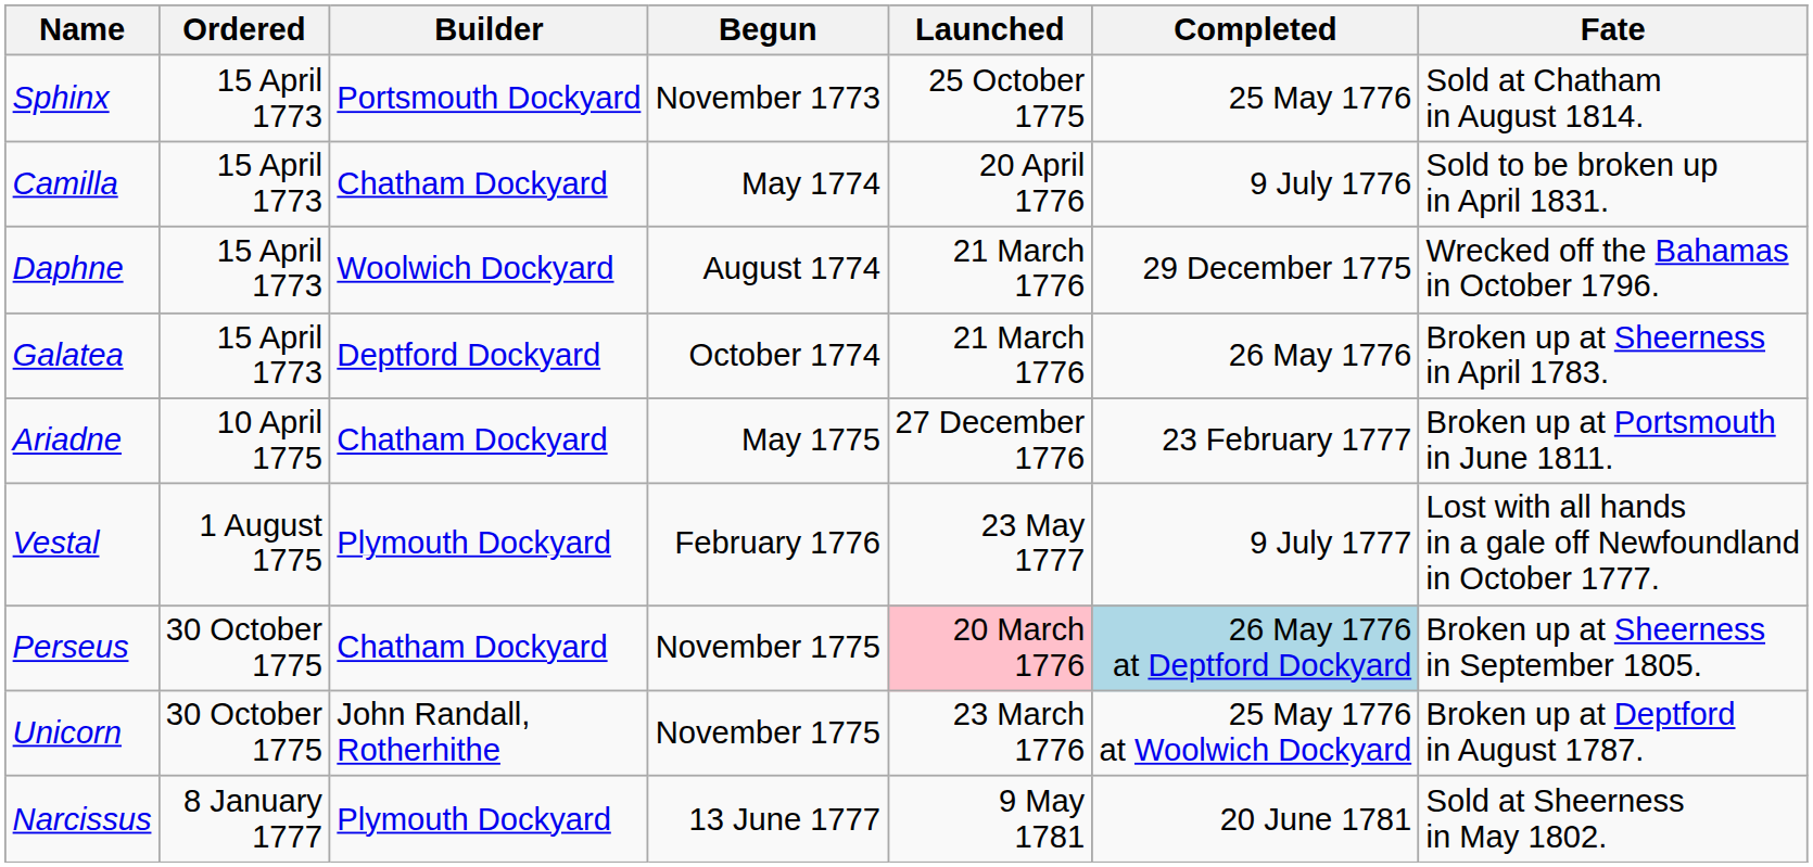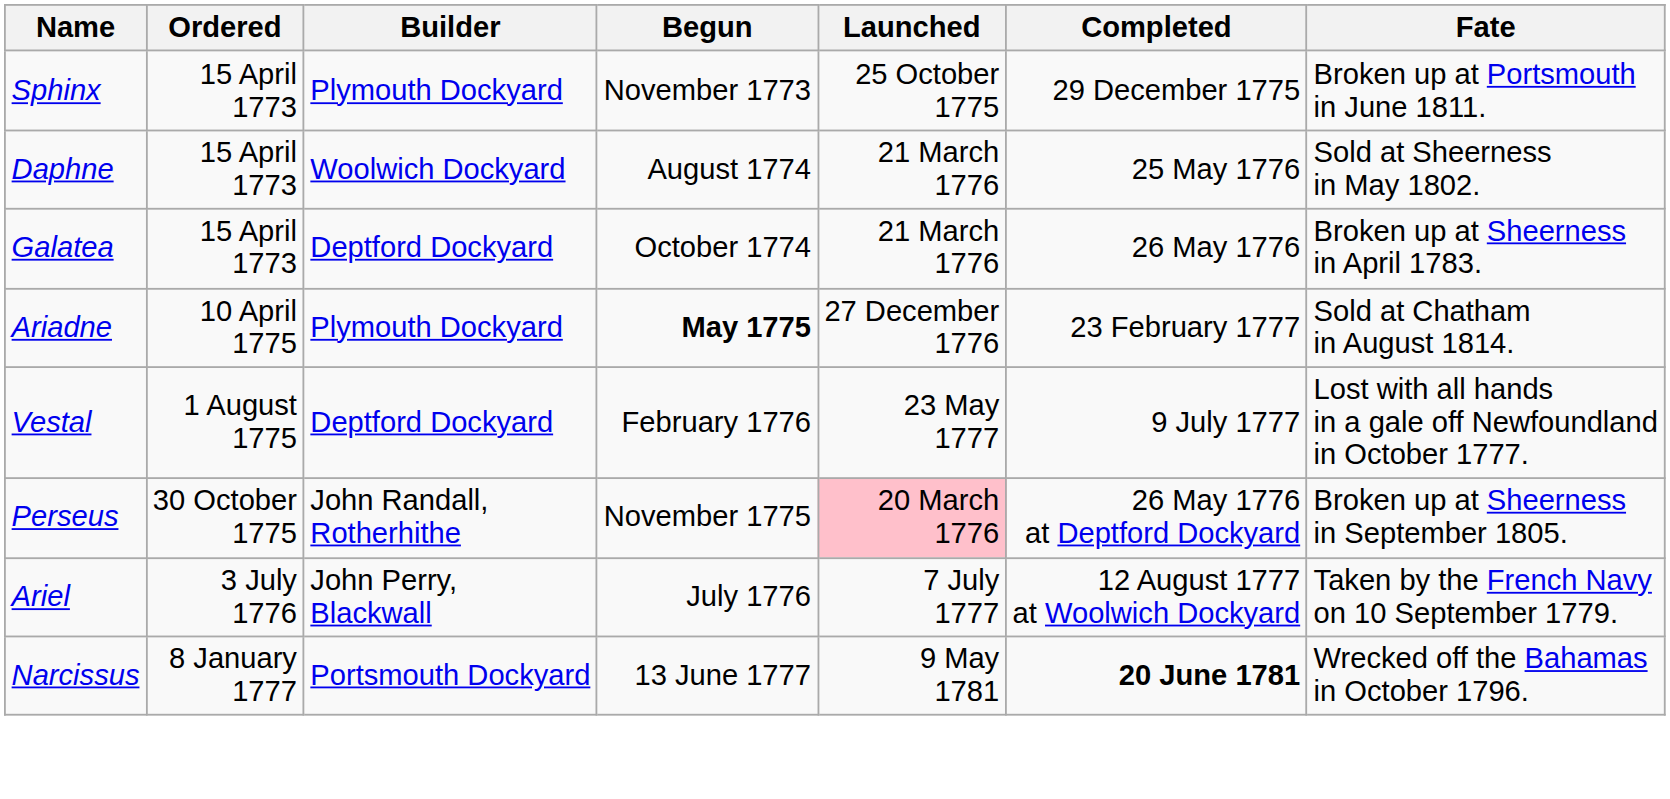 <table class="sortable wikitable">
 <tr>
 <th>Name</th>
 <th>Ordered</th>
 <th>Builder</th>
 <th>Begun</th>
 <th>Launched</th>
 <th>Completed</th>
 <th>Fate</th>
 </tr>
 <tr>
 <td><a href='#'><em>Sphinx</em></a></td>
 <td align="right">15 April<br>1773</td>
-<td><a href='#'>Portsmouth Dockyard</a></td>
+<td><a href='#'>Plymouth Dockyard</a></td>
 <td align="right">November 1773</td>
 <td align="right">25 October<br>1775</td>
-<td align="right">25 May 1776</td>
-<td>Sold at Chatham<br> in August 1814.</td>
-</tr>
-<tr>
-<td><a href='#'><em>Camilla</em></a></td>
-<td align="right">15 April<br>1773</td>
-<td><a href='#'>Chatham Dockyard</a></td>
-<td align="right">May 1774</td>
-<td align="right">20 April<br>1776</td>
-<td align="right">9 July 1776</td>
-<td>Sold to be broken up<br> in April 1831.</td>
+<td align="right">29 December 1775</td>
+<td>Broken up at <a href='#'>Portsmouth</a><br> in June 1811.</td>
 </tr>
 <tr>
 <td><a href='#'><em>Daphne</em></a></td>
 <td align="right">15 April<br>1773</td>
 <td><a href='#'>Woolwich Dockyard</a></td>
 <td align="right">August 1774</td>
 <td align="right">21 March<br>1776</td>
-<td align="right">29 December 1775</td>
-<td>Wrecked off the <a href='#'>Bahamas</a><br> in October 1796.</td>
+<td align="right">25 May 1776</td>
+<td>Sold at Sheerness<br> in May 1802.</td>
 </tr>
 <tr>
 <td><a href='#'><em>Galatea</em></a></td>
 <td align="right">15 April<br>1773</td>
 <td><a href='#'>Deptford Dockyard</a></td>
 <td align="right">October 1774</td>
 <td align="right">21 March<br>1776</td>
 <td align="right">26 May 1776</td>
 <td>Broken up at <a href='#'>Sheerness</a><br> in April 1783.</td>
 </tr>
 <tr>
 <td><a href='#'><em>Ariadne</em></a></td>
 <td align="right">10 April<br>1775</td>
-<td><a href='#'>Chatham Dockyard</a></td>
-<td align="right">May 1775</td>
+<td><a href='#'>Plymouth Dockyard</a></td>
+<td align="right"><strong>May 1775</strong></td>
 <td align="right">27 December<br>1776</td>
 <td align="right">23 February 1777</td>
-<td>Broken up at <a href='#'>Portsmouth</a><br> in June 1811.</td>
+<td>Sold at Chatham<br> in August 1814.</td>
 </tr>
 <tr>
 <td><a href='#'><em>Vestal</em></a></td>
 <td align="right">1 August<br>1775</td>
-<td><a href='#'>Plymouth Dockyard</a></td>
+<td><a href='#'>Deptford Dockyard</a></td>
 <td align="right">February 1776</td>
 <td align="right">23 May<br>1777</td>
 <td align="right">9 July 1777</td>
 <td>Lost with all hands<br>in a gale off Newfoundland<br> in October 1777.</td>
 </tr>
 <tr>
 <td><a href='#'><em>Perseus</em></a></td>
 <td align="right">30 October<br>1775</td>
-<td><a href='#'>Chatham Dockyard</a></td>
+<td>John Randall,<br> <a href='#'>Rotherhithe</a></td>
 <td align="right">November 1775</td>
 <td align="right" style="background: pink;">20 March<br>1776</td>
-<td align="right" style="background: lightblue;">26 May 1776<br>at <a href='#'>Deptford Dockyard</a></td>
+<td align="right">26 May 1776<br>at <a href='#'>Deptford Dockyard</a></td>
 <td>Broken up at <a href='#'>Sheerness</a><br> in September 1805.</td>
 </tr>
 <tr>
-<td><a href='#'><em>Unicorn</em></a></td>
-<td align="right">30 October<br>1775</td>
-<td>John Randall,<br> <a href='#'>Rotherhithe</a></td>
-<td align="right">November 1775</td>
-<td align="right">23 March<br>1776</td>
-<td align="right">25 May 1776<br>at <a href='#'>Woolwich Dockyard</a></td>
-<td>Broken up at <a href='#'>Deptford</a><br> in August 1787.</td>
+<td><a href='#'><em>Ariel</em></a></td>
+<td align="right">3 July<br>1776</td>
+<td>John Perry,<br> <a href='#'>Blackwall</a></td>
+<td align="right">July 1776</td>
+<td align="right">7 July<br>1777</td>
+<td align="right">12 August 1777<br>at <a href='#'>Woolwich Dockyard</a></td>
+<td>Taken by the <a href='#'>French Navy</a><br> on 10 September 1779.</td>
 </tr>
 <tr>
 <td><a href='#'><em>Narcissus</em></a></td>
 <td align="right">8 January<br>1777</td>
-<td><a href='#'>Plymouth Dockyard</a></td>
+<td><a href='#'>Portsmouth Dockyard</a></td>
 <td align="right">13 June 1777</td>
 <td align="right">9 May<br>1781</td>
-<td align="right">20 June 1781</td>
-<td>Sold at Sheerness<br> in May 1802.</td>
+<td align="right"><strong>20 June 1781</strong></td>
+<td>Wrecked off the <a href='#'>Bahamas</a><br> in October 1796.</td>
 </tr>
 </table>
